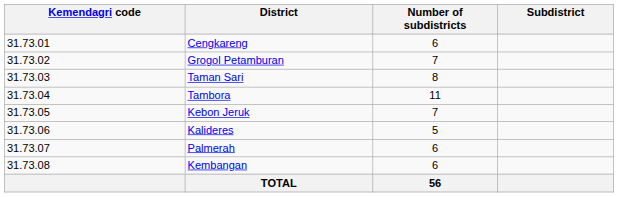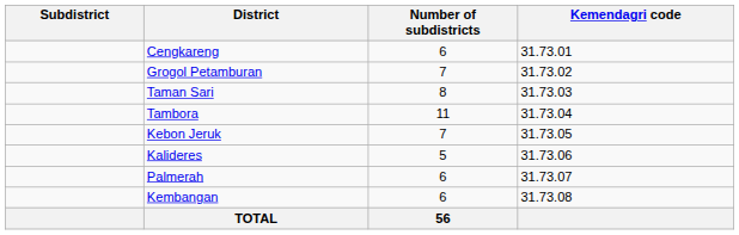 <table class="wikitable sortable" width="100%">
 <tr valign="top" style="background-color: #ccc;">
-<th><a href='#'>Kemendagri</a> code</th>
+<th>Subdistrict</th>
 <th>District</th>
 <th>Number of<br>subdistricts</th>
-<th>Subdistrict</th>
+<th><a href='#'>Kemendagri</a> code</th>
 </tr>
 <tr valign="top">
-<td>31.73.01</td>
+<td></td>
 <td><a href='#'>Cengkareng</a></td>
 <td align="center">6</td>
-<td></td>
+<td>31.73.01</td>
 </tr>
 <tr valign="top">
-<td>31.73.02</td>
+<td></td>
 <td><a href='#'>Grogol Petamburan</a></td>
 <td align="center">7</td>
-<td></td>
+<td>31.73.02</td>
 </tr>
 <tr valign="top">
-<td>31.73.03</td>
+<td></td>
 <td><a href='#'>Taman Sari</a></td>
 <td align="center">8</td>
-<td></td>
+<td>31.73.03</td>
 </tr>
 <tr valign="top">
-<td>31.73.04</td>
+<td></td>
 <td><a href='#'>Tambora</a></td>
 <td align="center">11</td>
-<td></td>
+<td>31.73.04</td>
 </tr>
 <tr valign="top">
-<td>31.73.05</td>
+<td></td>
 <td><a href='#'>Kebon Jeruk</a></td>
 <td align="center">7</td>
-<td></td>
+<td>31.73.05</td>
 </tr>
 <tr valign="top">
-<td>31.73.06</td>
+<td></td>
 <td><a href='#'>Kalideres</a></td>
 <td align="center">5</td>
-<td></td>
+<td>31.73.06</td>
 </tr>
 <tr valign="top">
-<td>31.73.07</td>
+<td></td>
 <td><a href='#'>Palmerah</a></td>
 <td align="center">6</td>
-<td></td>
+<td>31.73.07</td>
 </tr>
 <tr valign="top">
-<td>31.73.08</td>
+<td></td>
 <td><a href='#'>Kembangan</a></td>
 <td align="center">6</td>
-<td></td>
+<td>31.73.08</td>
 </tr>
 <tr valign="top" style="background-color: #ccc;">
 <th></th>
 <th>TOTAL</th>
 <th>56</th>
 <th></th>
 </tr>
 </table>
